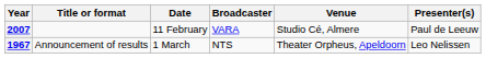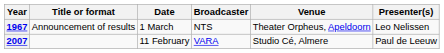 <table class="wikitable sortable plainrowheaders" style="font-size:90%">
 <tr>
 <th scope="col">Year</th>
 <th scope="col">Title or format</th>
 <th scope="col">Date</th>
 <th scope="col">Broadcaster</th>
 <th scope="col">Venue</th>
 <th scope="col">Presenter(s)</th>
 </tr>
 <tr>
+<th scope="row"><a href='#'>1967</a></th>
+<td>Announcement of results</td>
+<td>1 March</td>
+<td>NTS</td>
+<td>Theater Orpheus, <a href='#'>Apeldoorn</a></td>
+<td>Leo Nelissen</td>
+</tr>
+<tr>
 <th scope="row"><a href='#'>2007</a></th>
 <td></td>
 <td>11 February</td>
 <td><a href='#'>VARA</a></td>
 <td>Studio Cé, Almere</td>
 <td>Paul de Leeuw</td>
 </tr>
-<tr>
-<th scope="row"><a href='#'>1967</a></th>
-<td>Announcement of results</td>
-<td>1 March</td>
-<td>NTS</td>
-<td>Theater Orpheus, <a href='#'>Apeldoorn</a></td>
-<td>Leo Nelissen</td>
-</tr>
 </table>
